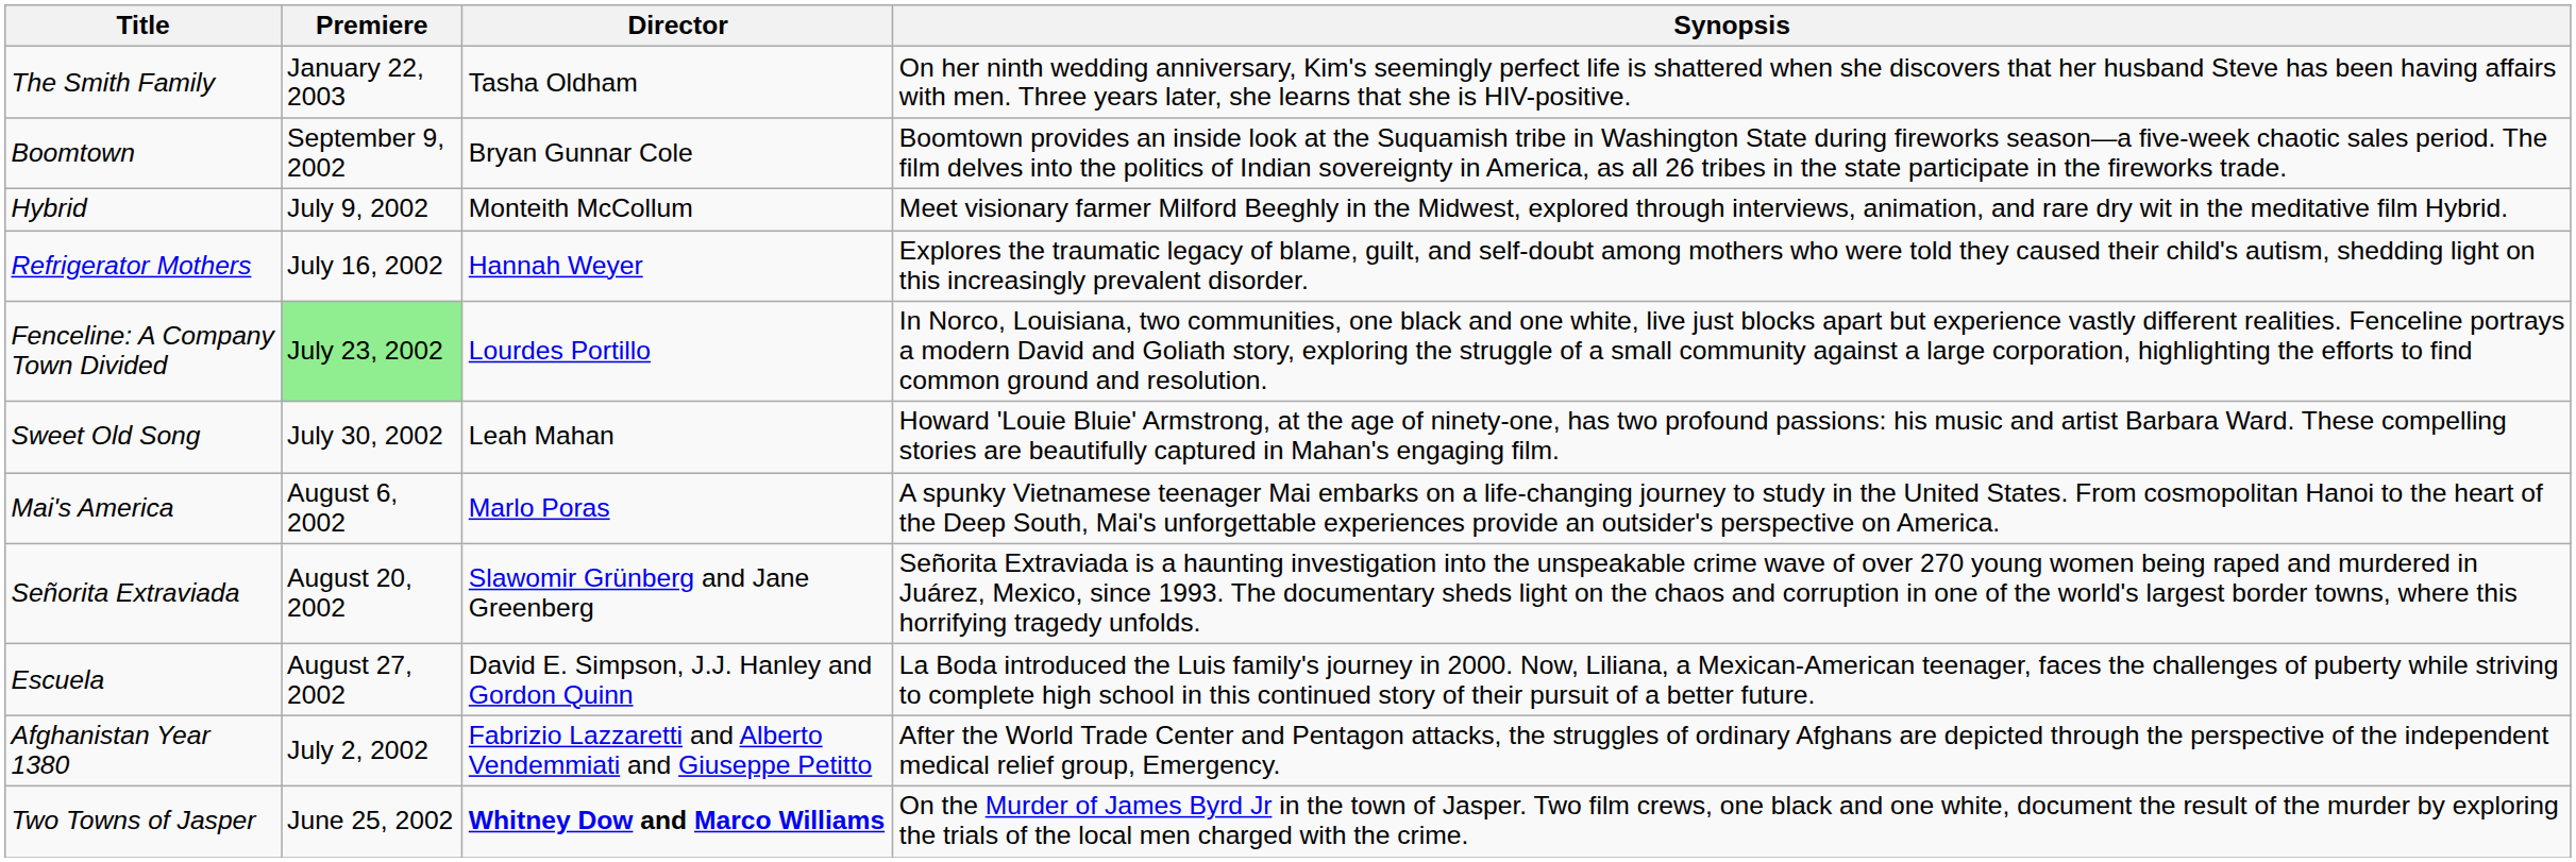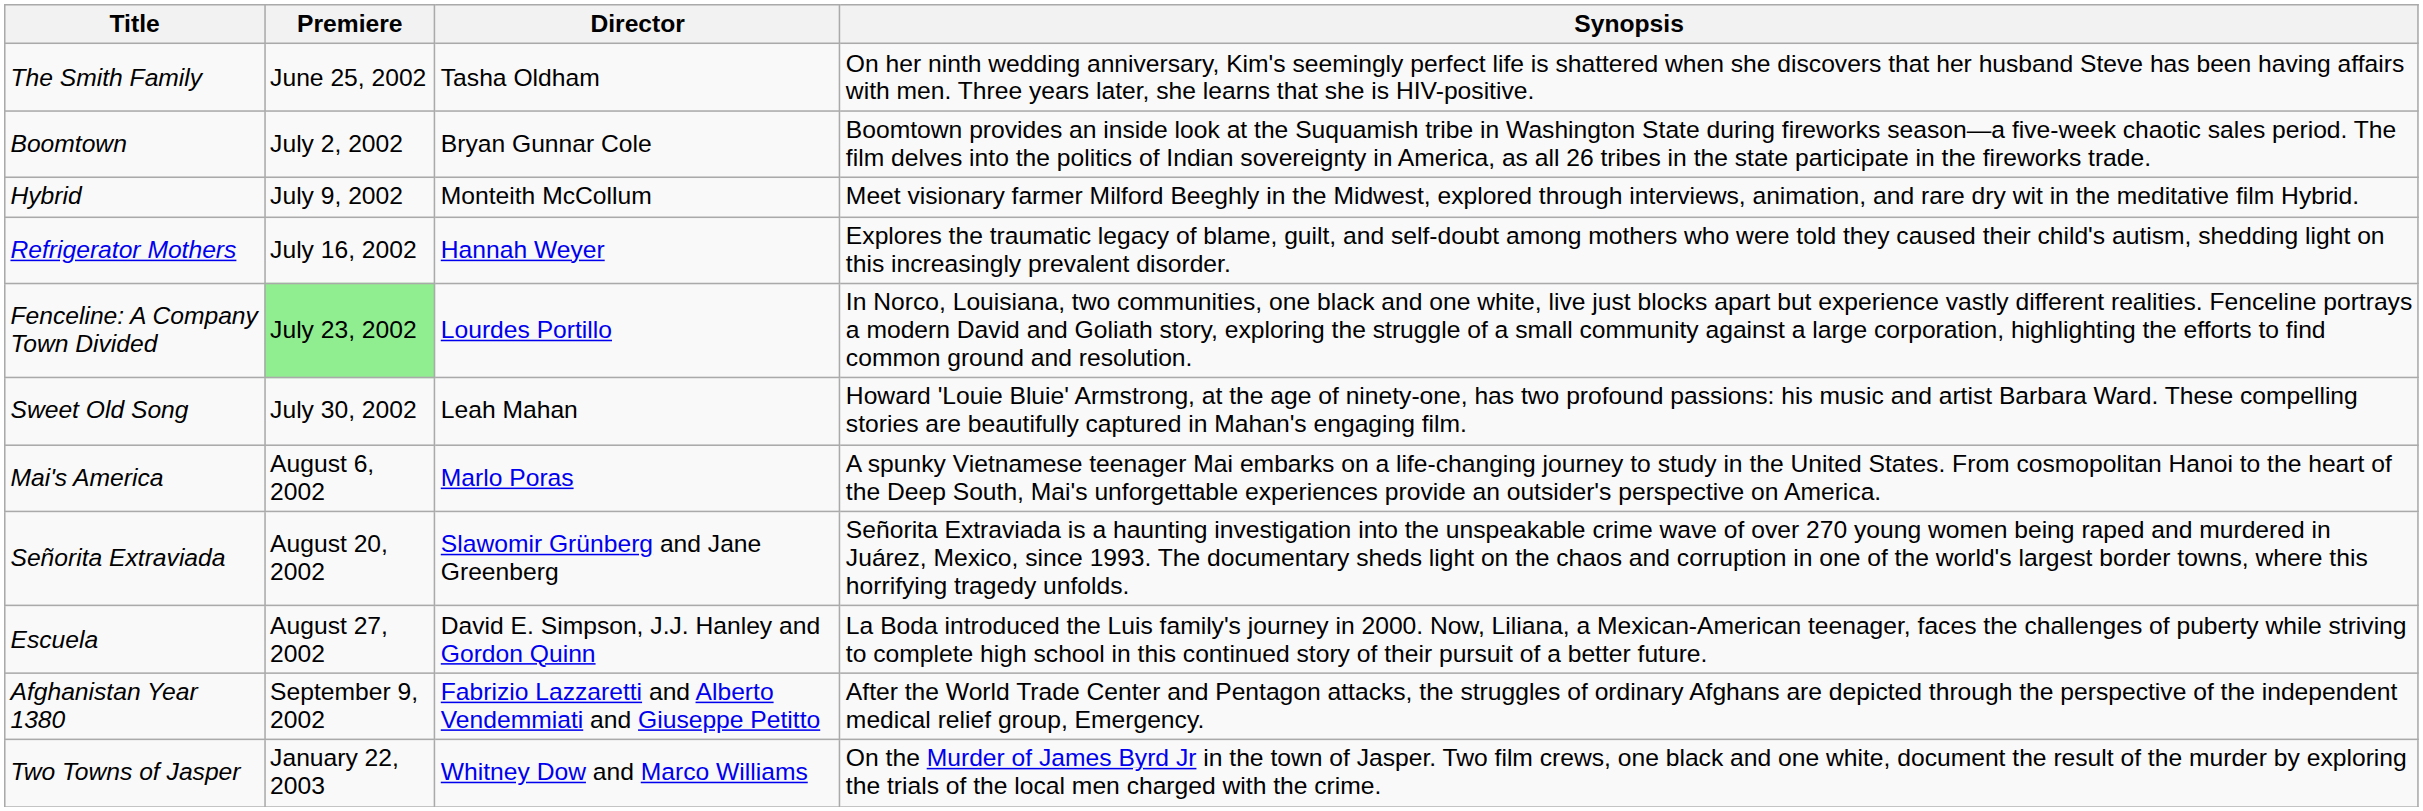 <table class="wikitable sortable">
 <tr>
 <th>Title</th>
 <th>Premiere</th>
 <th>Director</th>
 <th>Synopsis</th>
 </tr>
 <tr>
 <td><em>The Smith Family</em></td>
-<td>January 22, 2003</td>
+<td>June 25, 2002</td>
 <td>Tasha Oldham</td>
 <td>On her ninth wedding anniversary, Kim's seemingly perfect life is shattered when she discovers that her husband Steve has been having affairs with men. Three years later, she learns that she is HIV-positive.</td>
 </tr>
 <tr>
 <td><em>Boomtown</em></td>
-<td>September 9, 2002</td>
+<td>July 2, 2002</td>
 <td>Bryan Gunnar Cole</td>
 <td>Boomtown provides an inside look at the Suquamish tribe in Washington State during fireworks season—a five-week chaotic sales period. The film delves into the politics of Indian sovereignty in America, as all 26 tribes in the state participate in the fireworks trade.</td>
 </tr>
 <tr>
 <td><em>Hybrid</em></td>
 <td>July 9, 2002</td>
 <td>Monteith McCollum</td>
 <td>Meet visionary farmer Milford Beeghly in the Midwest, explored through interviews, animation, and rare dry wit in the meditative film Hybrid.</td>
 </tr>
 <tr>
 <td><em><a href='#'>Refrigerator Mothers</a></em></td>
 <td>July 16, 2002</td>
 <td><a href='#'>Hannah Weyer</a></td>
 <td>Explores the traumatic legacy of blame, guilt, and self-doubt among mothers who were told they caused their child's autism, shedding light on this increasingly prevalent disorder.</td>
 </tr>
 <tr>
 <td><em>Fenceline: A Company Town Divided</em></td>
 <td style="background: lightgreen;">July 23, 2002</td>
 <td><a href='#'>Lourdes Portillo</a></td>
 <td>In Norco, Louisiana, two communities, one black and one white, live just blocks apart but experience vastly different realities. Fenceline portrays a modern David and Goliath story, exploring the struggle of a small community against a large corporation, highlighting the efforts to find common ground and resolution.</td>
 </tr>
 <tr>
 <td><em>Sweet Old Song</em></td>
 <td>July 30, 2002</td>
 <td>Leah Mahan</td>
 <td>Howard 'Louie Bluie' Armstrong, at the age of ninety-one, has two profound passions: his music and artist Barbara Ward. These compelling stories are beautifully captured in Mahan's engaging film.</td>
 </tr>
 <tr>
 <td><em>Mai's America</em></td>
 <td>August 6, 2002</td>
 <td><a href='#'>Marlo Poras</a></td>
 <td>A spunky Vietnamese teenager Mai embarks on a life-changing journey to study in the United States. From cosmopolitan Hanoi to the heart of the Deep South, Mai's unforgettable experiences provide an outsider's perspective on America.</td>
 </tr>
 <tr>
 <td><em>Señorita Extraviada</em></td>
 <td>August 20, 2002</td>
 <td><a href='#'>Slawomir Grünberg</a> and Jane Greenberg</td>
 <td>Señorita Extraviada is a haunting investigation into the unspeakable crime wave of over 270 young women being raped and murdered in Juárez, Mexico, since 1993. The documentary sheds light on the chaos and corruption in one of the world's largest border towns, where this horrifying tragedy unfolds.</td>
 </tr>
 <tr>
 <td><em>Escuela</em></td>
 <td>August 27, 2002</td>
 <td>David E. Simpson, J.J. Hanley and <a href='#'>Gordon Quinn</a></td>
 <td>La Boda introduced the Luis family's journey in 2000. Now, Liliana, a Mexican-American teenager, faces the challenges of puberty while striving to complete high school in this continued story of their pursuit of a better future.</td>
 </tr>
 <tr>
 <td><em>Afghanistan Year 1380</em></td>
-<td>July 2, 2002</td>
+<td>September 9, 2002</td>
 <td><a href='#'>Fabrizio Lazzaretti</a> and <a href='#'>Alberto Vendemmiati</a> and <a href='#'>Giuseppe Petitto</a></td>
 <td>After the World Trade Center and Pentagon attacks, the struggles of ordinary Afghans are depicted through the perspective of the independent medical relief group, Emergency.</td>
 </tr>
 <tr>
 <td><em>Two Towns of Jasper</em></td>
-<td>June 25, 2002</td>
-<td><strong><a href='#'>Whitney Dow</a> and <a href='#'>Marco Williams</a></strong></td>
+<td>January 22, 2003</td>
+<td><a href='#'>Whitney Dow</a> and <a href='#'>Marco Williams</a></td>
 <td>On the <a href='#'>Murder of James Byrd Jr</a> in the town of Jasper. Two film crews, one black and one white,  document the result of the murder by exploring the trials of the local men charged with the crime.</td>
 </tr>
 </table>
